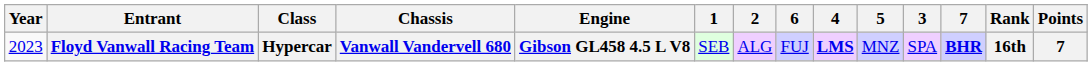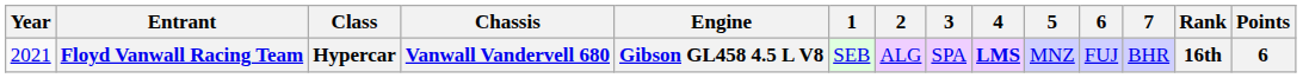 <table class="wikitable" style="text-align:center; font-size:85%">
 <tr>
 <th>Year</th>
 <th>Entrant</th>
 <th>Class</th>
 <th>Chassis</th>
 <th>Engine</th>
 <th>1</th>
 <th>2</th>
-<th>6</th>
+<th>3</th>
 <th>4</th>
 <th>5</th>
-<th>3</th>
+<th>6</th>
 <th>7</th>
 <th>Rank</th>
 <th>Points</th>
 </tr>
 <tr>
-<td><a href='#'>2023</a></td>
+<td><a href='#'>2021</a></td>
 <th nowrap><a href='#'>Floyd Vanwall Racing Team</a></th>
 <th>Hypercar</th>
 <th nowrap><a href='#'>Vanwall Vandervell 680</a></th>
 <th nowrap><a href='#'>Gibson</a> GL458 4.5 L V8</th>
 <td style="background:#DFFFDF;"><a href='#'>SEB</a><br></td>
 <td style="background:#EFCFFF;"><a href='#'>ALG</a><br></td>
-<td style="background:#CFCFFF;"><a href='#'>FUJ</a><br></td>
+<td style="background:#EFCFFF;"><a href='#'>SPA</a><br></td>
 <td style="background:#EFCFFF;"><strong><a href='#'>LMS</a><br></strong></td>
 <td style="background:#CFCFFF;"><a href='#'>MNZ</a><br></td>
-<td style="background:#EFCFFF;"><a href='#'>SPA</a><br></td>
-<td style="background:#CFCFFF;"><strong><a href='#'>BHR</a><br></strong></td>
+<td style="background:#CFCFFF;"><a href='#'>FUJ</a><br></td>
+<td style="background:#CFCFFF;"><a href='#'>BHR</a><br></td>
 <th>16th</th>
-<th>7</th>
+<th>6</th>
 </tr>
 </table>
